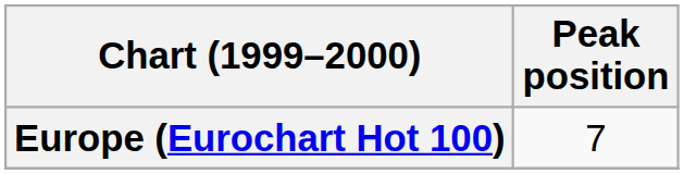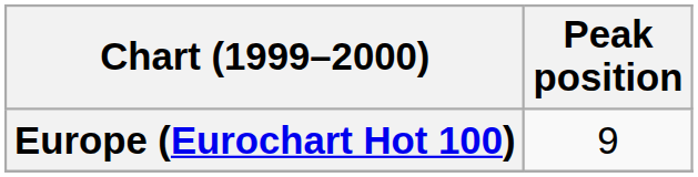 <table class="wikitable sortable plainrowheaders" style="text-align:center">
 <tr>
 <th>Chart (1999–2000)</th>
 <th>Peak<br>position</th>
 </tr>
 <tr>
 <th scope="row">Europe (<a href='#'>Eurochart Hot 100</a>)</th>
-<td>7</td>
+<td>9</td>
 </tr>
 <tr>
 </tr>
 <tr>
 </tr>
 <tr>
 </tr>
 </table>
